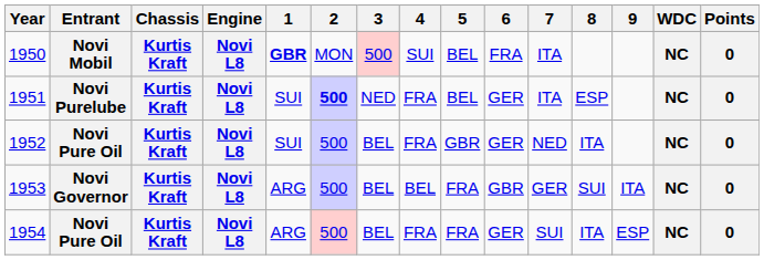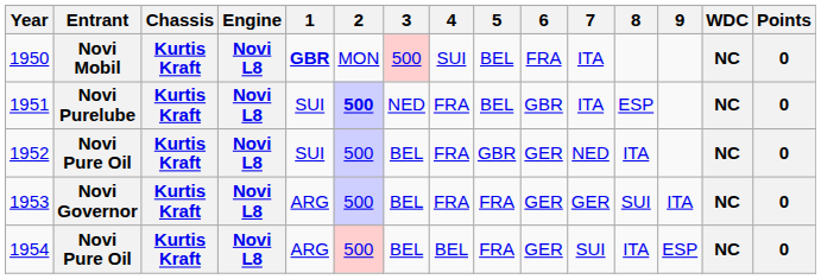 <table class="wikitable" style="text-align:center; font-size:90%">
 <tr>
 <th>Year</th>
 <th>Entrant</th>
 <th>Chassis</th>
 <th>Engine</th>
 <th>1</th>
 <th>2</th>
 <th>3</th>
 <th>4</th>
 <th>5</th>
 <th>6</th>
 <th>7</th>
 <th>8</th>
 <th>9</th>
 <th>WDC</th>
 <th>Points</th>
 </tr>
 <tr>
 <td><a href='#'>1950</a></td>
 <th>Novi Mobil</th>
 <th><a href='#'>Kurtis Kraft</a></th>
 <th><a href='#'>Novi</a> <a href='#'>L8</a></th>
 <td><strong><a href='#'>GBR</a></strong></td>
 <td><a href='#'>MON</a></td>
 <td style="background:#FFCFCF;"><a href='#'>500</a><br></td>
 <td><a href='#'>SUI</a></td>
 <td><a href='#'>BEL</a></td>
 <td><a href='#'>FRA</a></td>
 <td><a href='#'>ITA</a></td>
 <td></td>
 <td></td>
 <th>NC</th>
 <th>0</th>
 </tr>
 <tr>
 <td><a href='#'>1951</a></td>
 <th>Novi Purelube</th>
 <th><a href='#'>Kurtis Kraft</a></th>
 <th><a href='#'>Novi</a> <a href='#'>L8</a></th>
 <td><a href='#'>SUI</a></td>
 <td style="background:#CFCFFF;"><strong><a href='#'>500</a></strong><br></td>
 <td><a href='#'>NED</a></td>
 <td><a href='#'>FRA</a></td>
 <td><a href='#'>BEL</a></td>
-<td><a href='#'>GER</a></td>
+<td><a href='#'>GBR</a></td>
 <td><a href='#'>ITA</a></td>
 <td><a href='#'>ESP</a></td>
 <td></td>
 <th>NC</th>
 <th>0</th>
 </tr>
 <tr>
 <td><a href='#'>1952</a></td>
 <th>Novi Pure Oil</th>
 <th><a href='#'>Kurtis Kraft</a></th>
 <th><a href='#'>Novi</a> <a href='#'>L8</a></th>
 <td><a href='#'>SUI</a></td>
 <td style="background:#CFCFFF;"><a href='#'>500</a><br></td>
 <td><a href='#'>BEL</a></td>
 <td><a href='#'>FRA</a></td>
 <td><a href='#'>GBR</a></td>
 <td><a href='#'>GER</a></td>
 <td><a href='#'>NED</a></td>
 <td><a href='#'>ITA</a></td>
 <td></td>
 <th>NC</th>
 <th>0</th>
 </tr>
 <tr>
 <td><a href='#'>1953</a></td>
 <th>Novi Governor</th>
 <th><a href='#'>Kurtis Kraft</a></th>
 <th><a href='#'>Novi</a> <a href='#'>L8</a></th>
 <td><a href='#'>ARG</a></td>
 <td style="background:#CFCFFF;"><a href='#'>500</a><br></td>
 <td><a href='#'>BEL</a></td>
-<td><a href='#'>BEL</a></td>
 <td><a href='#'>FRA</a></td>
-<td><a href='#'>GBR</a></td>
+<td><a href='#'>FRA</a></td>
+<td><a href='#'>GER</a></td>
 <td><a href='#'>GER</a></td>
 <td><a href='#'>SUI</a></td>
 <td><a href='#'>ITA</a></td>
 <th>NC</th>
 <th>0</th>
 </tr>
 <tr>
 <td><a href='#'>1954</a></td>
 <th>Novi Pure Oil</th>
 <th><a href='#'>Kurtis Kraft</a></th>
 <th><a href='#'>Novi</a> <a href='#'>L8</a></th>
 <td><a href='#'>ARG</a></td>
 <td style="background:#FFCFCF;"><a href='#'>500</a><br></td>
 <td><a href='#'>BEL</a></td>
-<td><a href='#'>FRA</a></td>
+<td><a href='#'>BEL</a></td>
 <td><a href='#'>FRA</a></td>
 <td><a href='#'>GER</a></td>
 <td><a href='#'>SUI</a></td>
 <td><a href='#'>ITA</a></td>
 <td><a href='#'>ESP</a></td>
 <th>NC</th>
 <th>0</th>
 </tr>
 </table>
